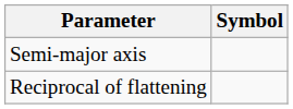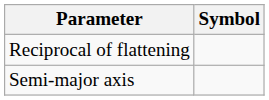 <table class="wikitable">
 <tr>
 <th>Parameter</th>
 <th>Symbol</th>
 </tr>
 <tr>
+<td>Reciprocal of flattening</td>
+<td></td>
+</tr>
+<tr>
 <td>Semi-major axis</td>
 <td></td>
 </tr>
-<tr>
-<td>Reciprocal of flattening</td>
-<td></td>
-</tr>
 </table>
